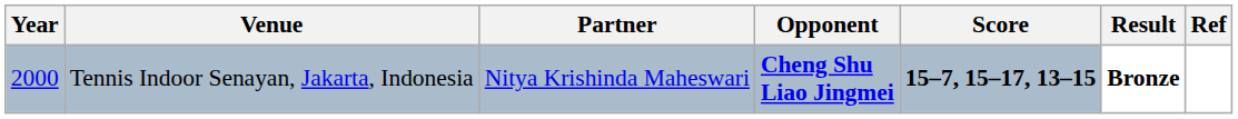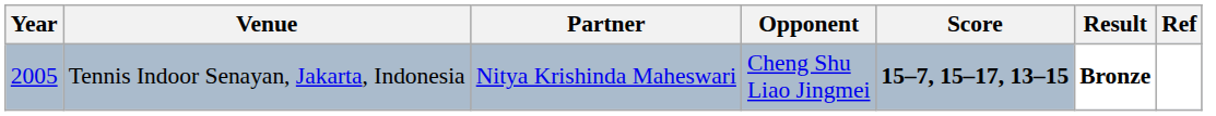 <table class="sortable wikitable" style="font-size: 90%">
 <tr>
 <th>Year</th>
 <th>Venue</th>
 <th>Partner</th>
 <th>Opponent</th>
 <th>Score</th>
 <th>Result</th>
 <th>Ref</th>
 </tr>
 <tr style="background:#AABBCC">
-<td align="center"><a href='#'>2000</a></td>
+<td align="center"><a href='#'>2005</a></td>
 <td align="left">Tennis Indoor Senayan, <a href='#'>Jakarta</a>, Indonesia</td>
 <td align="left"> <a href='#'>Nitya Krishinda Maheswari</a></td>
-<td align="left"><strong> <a href='#'>Cheng Shu</a><br> <a href='#'>Liao Jingmei</a></strong></td>
+<td align="left"> <a href='#'>Cheng Shu</a><br> <a href='#'>Liao Jingmei</a></td>
 <td align="left"><strong>15–7, 15–17, 13–15</strong></td>
 <td style="text-align:left; background:white"> <strong>Bronze</strong></td>
 <td style="text-align:center; background:white"></td>
 </tr>
 </table>
